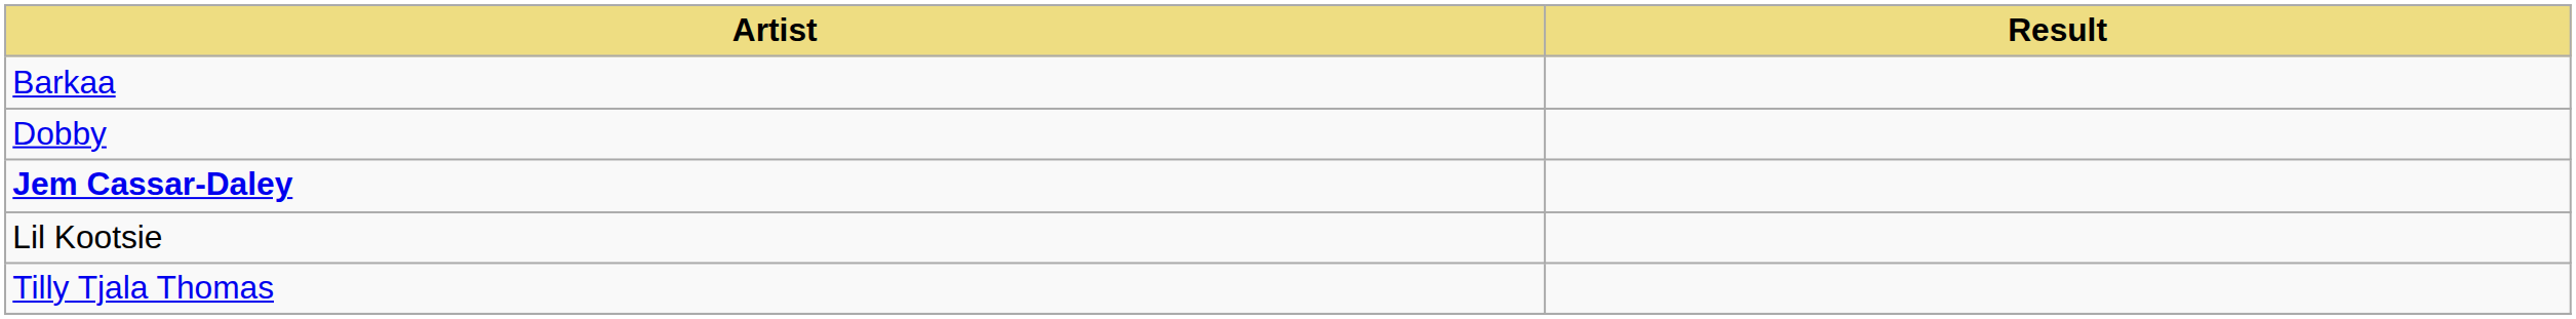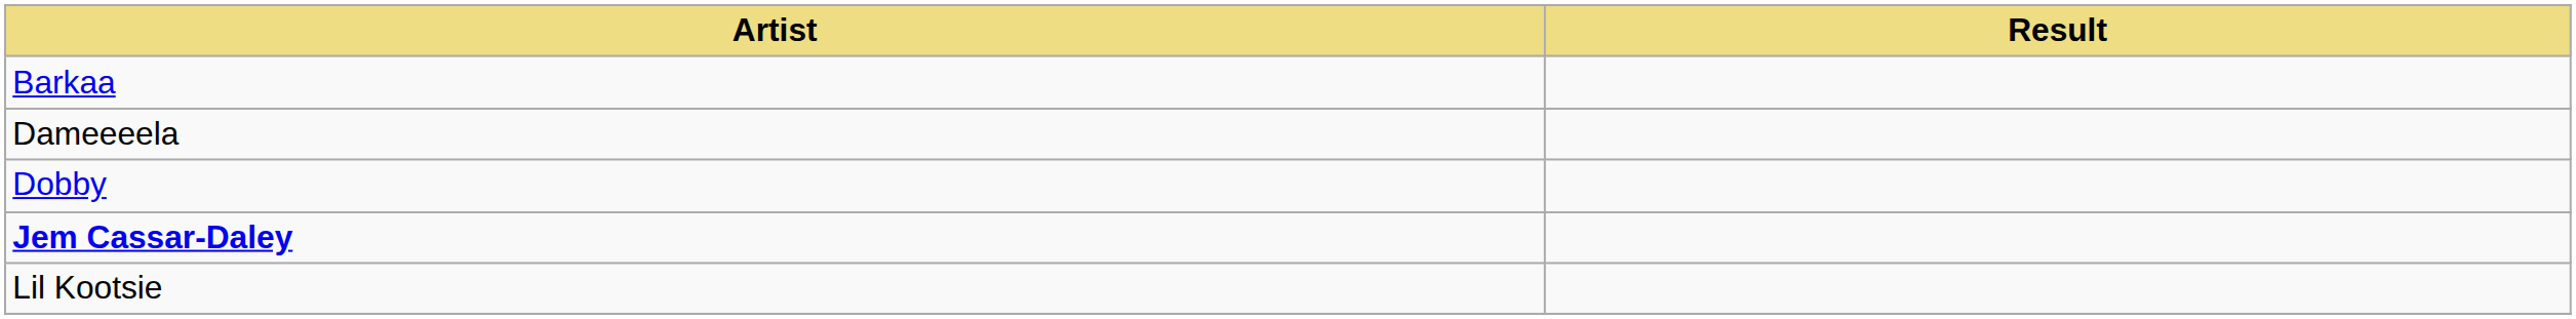 <table class="wikitable" width=100%>
 <tr>
 <th style="width:15%;background:#EEDD82;">Artist</th>
 <th style="width:10%;background:#EEDD82;">Result</th>
 </tr>
 <tr>
 <td><a href='#'>Barkaa</a></td>
+<td></td>
+</tr>
+<tr>
+<td>Dameeeela</td>
 <td></td>
 </tr>
 <tr>
 <td><a href='#'>Dobby</a></td>
 <td></td>
 </tr>
 <tr>
 <td><strong><a href='#'>Jem Cassar-Daley</a></strong></td>
 <td></td>
 </tr>
 <tr>
 <td>Lil Kootsie</td>
 <td></td>
 </tr>
 <tr>
-<td><a href='#'>Tilly Tjala Thomas</a></td>
-<td></td>
-</tr>
-<tr>
 </tr>
 </table>
